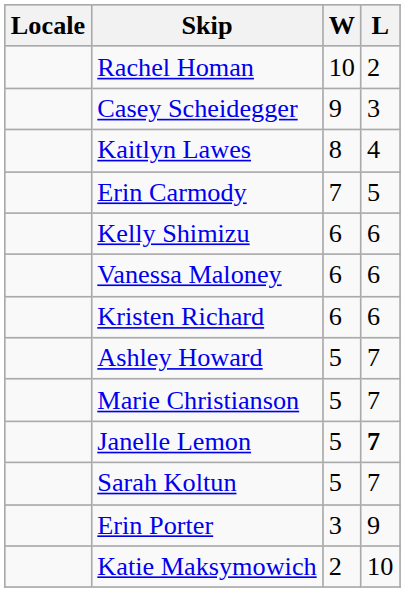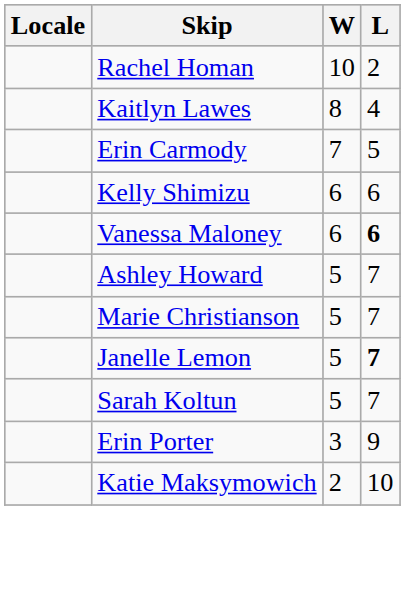 <table class="wikitable" border="1">
 <tr>
 <th>Locale</th>
 <th>Skip</th>
 <th>W</th>
 <th>L</th>
 </tr>
 <tr>
 <td></td>
 <td><a href='#'>Rachel Homan</a></td>
 <td>10</td>
 <td>2</td>
-</tr>
-<tr>
-<td></td>
-<td><a href='#'>Casey Scheidegger</a></td>
-<td>9</td>
-<td>3</td>
 </tr>
 <tr>
 <td></td>
 <td><a href='#'>Kaitlyn Lawes</a></td>
 <td>8</td>
 <td>4</td>
 </tr>
 <tr>
 <td></td>
 <td><a href='#'>Erin Carmody</a></td>
 <td>7</td>
 <td>5</td>
 </tr>
 <tr>
 <td></td>
 <td><a href='#'>Kelly Shimizu</a></td>
 <td>6</td>
 <td>6</td>
 </tr>
 <tr>
 <td></td>
 <td><a href='#'>Vanessa Maloney</a></td>
 <td>6</td>
-<td>6</td>
-</tr>
-<tr>
-<td></td>
-<td><a href='#'>Kristen Richard</a></td>
-<td>6</td>
-<td>6</td>
+<td><strong>6</strong></td>
 </tr>
 <tr>
 <td></td>
 <td><a href='#'>Ashley Howard</a></td>
 <td>5</td>
 <td>7</td>
 </tr>
 <tr>
 <td></td>
 <td><a href='#'>Marie Christianson</a></td>
 <td>5</td>
 <td>7</td>
 </tr>
 <tr>
 <td></td>
 <td><a href='#'>Janelle Lemon</a></td>
 <td>5</td>
 <td><strong>7</strong></td>
 </tr>
 <tr>
 <td></td>
 <td><a href='#'>Sarah Koltun</a></td>
 <td>5</td>
 <td>7</td>
 </tr>
 <tr>
 <td></td>
 <td><a href='#'>Erin Porter</a></td>
 <td>3</td>
 <td>9</td>
 </tr>
 <tr>
 <td></td>
 <td><a href='#'>Katie Maksymowich</a></td>
 <td>2</td>
 <td>10</td>
 </tr>
 </table>
